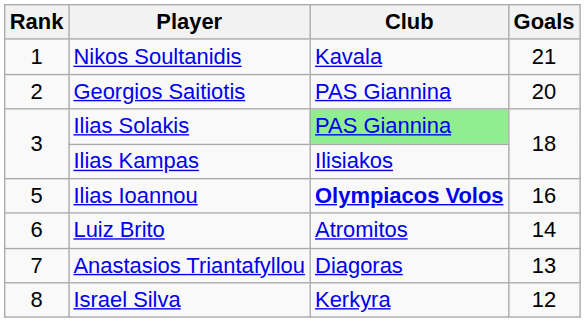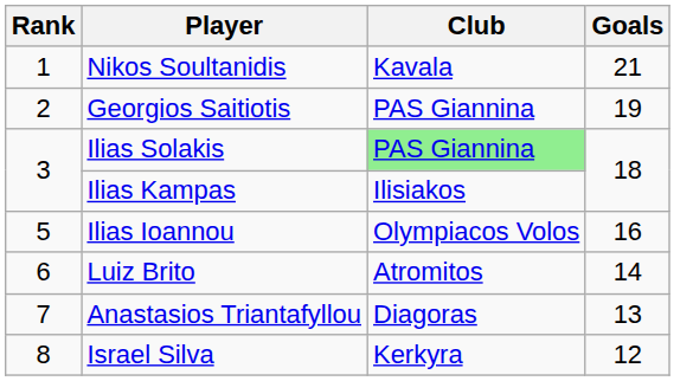 <table class="wikitable" style="text-align:center">
 <tr>
 <th>Rank</th>
 <th>Player</th>
 <th>Club</th>
 <th>Goals</th>
 </tr>
 <tr>
 <td>1</td>
 <td align="left"> <a href='#'>Nikos Soultanidis</a></td>
 <td align="left"><a href='#'>Kavala</a></td>
 <td>21</td>
 </tr>
 <tr>
 <td>2</td>
 <td align="left"> <a href='#'>Georgios Saitiotis</a></td>
 <td align="left"><a href='#'>PAS Giannina</a></td>
-<td>20</td>
+<td>19</td>
 </tr>
 <tr>
 <td rowspan="2">3</td>
 <td align="left"> <a href='#'>Ilias Solakis</a></td>
 <td align="left" style="background: lightgreen;"><a href='#'>PAS Giannina</a></td>
 <td rowspan="2">18</td>
 </tr>
 <tr>
 <td align="left"> <a href='#'>Ilias Kampas</a></td>
 <td align="left"><a href='#'>Ilisiakos</a></td>
 </tr>
 <tr>
 <td>5</td>
 <td align="left"> <a href='#'>Ilias Ioannou</a></td>
-<td align="left"><strong><a href='#'>Olympiacos Volos</a></strong></td>
+<td align="left"><a href='#'>Olympiacos Volos</a></td>
 <td>16</td>
 </tr>
 <tr>
 <td>6</td>
 <td align="left"> <a href='#'>Luiz Brito</a></td>
 <td align="left"><a href='#'>Atromitos</a></td>
 <td>14</td>
 </tr>
 <tr>
 <td>7</td>
 <td align="left"> <a href='#'>Anastasios Triantafyllou</a></td>
 <td align="left"><a href='#'>Diagoras</a></td>
 <td>13</td>
 </tr>
 <tr>
 <td>8</td>
 <td align="left"> <a href='#'>Israel Silva</a></td>
 <td align="left"><a href='#'>Kerkyra</a></td>
 <td>12</td>
 </tr>
 </table>
